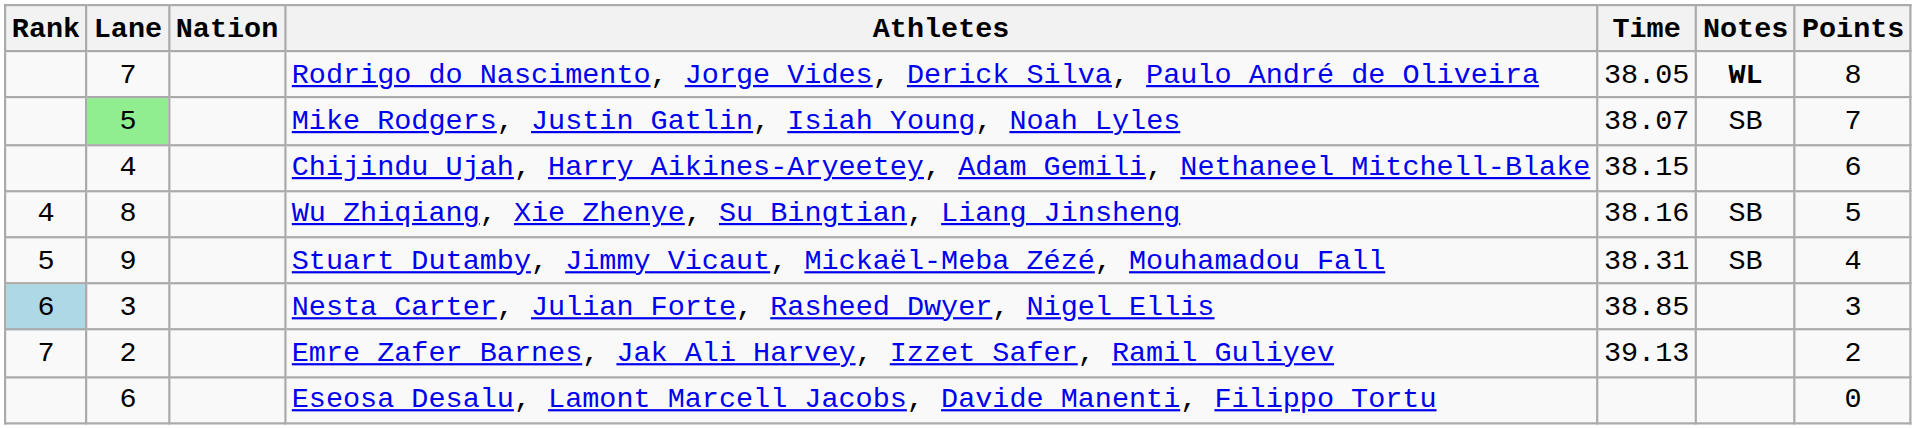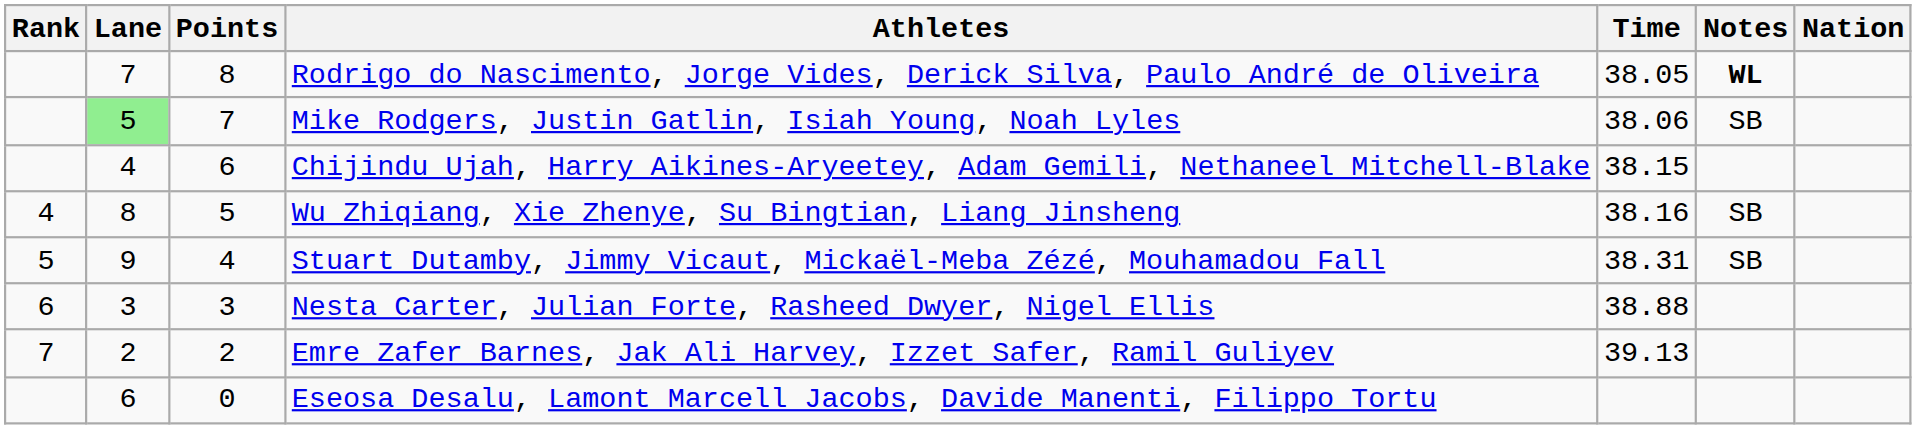 <table class="wikitable sortable" style="text-align:center">
 <tr>
 <th>Rank</th>
 <th>Lane</th>
-<th>Nation</th>
+<th>Points</th>
 <th>Athletes</th>
 <th>Time</th>
 <th>Notes</th>
-<th>Points</th>
+<th>Nation</th>
 </tr>
 <tr>
 <td></td>
 <td>7</td>
-<td align=left></td>
+<td>8</td>
 <td align=left><a href='#'>Rodrigo do Nascimento</a>, <a href='#'>Jorge Vides</a>, <a href='#'>Derick Silva</a>, <a href='#'>Paulo André de Oliveira</a></td>
 <td>38.05</td>
 <td><strong>WL</strong></td>
-<td>8</td>
+<td align=left></td>
 </tr>
 <tr>
 <td></td>
 <td style="background: lightgreen;">5</td>
+<td>7</td>
+<td align=left><a href='#'>Mike Rodgers</a>, <a href='#'>Justin Gatlin</a>, <a href='#'>Isiah Young</a>, <a href='#'>Noah Lyles</a></td>
+<td>38.06</td>
+<td>SB</td>
 <td align=left></td>
-<td align=left><a href='#'>Mike Rodgers</a>, <a href='#'>Justin Gatlin</a>, <a href='#'>Isiah Young</a>, <a href='#'>Noah Lyles</a></td>
-<td>38.07</td>
-<td>SB</td>
-<td>7</td>
 </tr>
 <tr>
 <td></td>
 <td>4</td>
-<td align=left></td>
+<td>6</td>
 <td align=left><a href='#'>Chijindu Ujah</a>, <a href='#'>Harry Aikines-Aryeetey</a>, <a href='#'>Adam Gemili</a>, <a href='#'>Nethaneel Mitchell-Blake</a></td>
 <td>38.15</td>
 <td></td>
-<td>6</td>
+<td align=left></td>
 </tr>
 <tr>
 <td>4</td>
 <td>8</td>
-<td align=left></td>
+<td>5</td>
 <td align=left><a href='#'>Wu Zhiqiang</a>, <a href='#'>Xie Zhenye</a>, <a href='#'>Su Bingtian</a>, <a href='#'>Liang Jinsheng</a></td>
 <td>38.16</td>
 <td>SB</td>
-<td>5</td>
+<td align=left></td>
 </tr>
 <tr>
 <td>5</td>
 <td>9</td>
-<td align=left></td>
+<td>4</td>
 <td align=left><a href='#'>Stuart Dutamby</a>, <a href='#'>Jimmy Vicaut</a>, <a href='#'>Mickaël-Meba Zézé</a>, <a href='#'>Mouhamadou Fall</a></td>
 <td>38.31</td>
 <td>SB</td>
-<td>4</td>
+<td align=left></td>
 </tr>
 <tr>
-<td style="background: lightblue;">6</td>
+<td>6</td>
 <td>3</td>
+<td>3</td>
+<td align=left><a href='#'>Nesta Carter</a>, <a href='#'>Julian Forte</a>, <a href='#'>Rasheed Dwyer</a>, <a href='#'>Nigel Ellis</a></td>
+<td>38.88</td>
+<td></td>
 <td align=left></td>
-<td align=left><a href='#'>Nesta Carter</a>, <a href='#'>Julian Forte</a>, <a href='#'>Rasheed Dwyer</a>, <a href='#'>Nigel Ellis</a></td>
-<td>38.85</td>
-<td></td>
-<td>3</td>
 </tr>
 <tr>
 <td>7</td>
 <td>2</td>
-<td align=left></td>
+<td>2</td>
 <td align=left><a href='#'>Emre Zafer Barnes</a>, <a href='#'>Jak Ali Harvey</a>, <a href='#'>Izzet Safer</a>, <a href='#'>Ramil Guliyev</a></td>
 <td>39.13</td>
 <td></td>
-<td>2</td>
+<td align=left></td>
 </tr>
 <tr>
 <td></td>
 <td>6</td>
-<td align=left></td>
+<td>0</td>
 <td align=left><a href='#'>Eseosa Desalu</a>, <a href='#'>Lamont Marcell Jacobs</a>, <a href='#'>Davide Manenti</a>, <a href='#'>Filippo Tortu</a></td>
 <td></td>
 <td></td>
-<td>0</td>
+<td align=left></td>
 </tr>
 </table>
